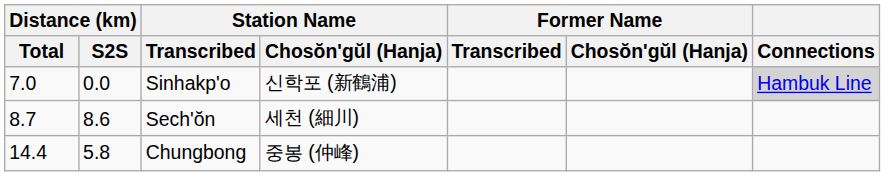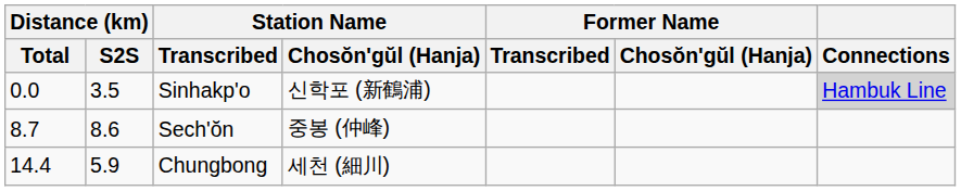 <table class="wikitable" style="font-size:90%;">
 <tr>
 <th colspan="2">Distance (km)</th>
 <th colspan="2">Station Name</th>
 <th colspan="2">Former Name</th>
 <th></th>
 </tr>
 <tr>
 <th>Total</th>
 <th>S2S</th>
 <th>Transcribed</th>
 <th>Chosŏn'gŭl (Hanja)</th>
 <th>Transcribed</th>
 <th>Chosŏn'gŭl (Hanja)</th>
 <th>Connections</th>
 </tr>
 <tr>
-<td>7.0</td>
 <td>0.0</td>
+<td>3.5</td>
 <td>Sinhakp'o</td>
 <td>신학포 (新鶴浦)</td>
 <td></td>
 <td></td>
 <td style="background: lightgrey;"><a href='#'>Hambuk Line</a></td>
 </tr>
 <tr>
 <td>8.7</td>
 <td>8.6</td>
 <td>Sech'ŏn</td>
-<td>세천 (細川)</td>
+<td>중봉 (仲峰)</td>
 <td></td>
 <td></td>
 <td></td>
 </tr>
 <tr>
 <td>14.4</td>
-<td>5.8</td>
+<td>5.9</td>
 <td>Chungbong</td>
-<td>중봉 (仲峰)</td>
+<td>세천 (細川)</td>
 <td></td>
 <td></td>
 <td></td>
 </tr>
 </table>
